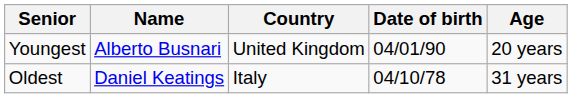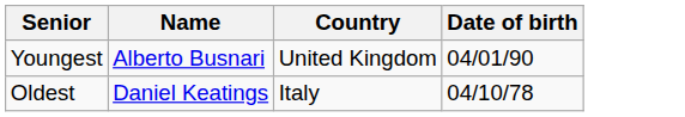 <table class="wikitable">
 <tr>
 <th>Senior</th>
 <th>Name</th>
 <th>Country</th>
 <th>Date of birth</th>
-<th>Age</th>
 </tr>
 <tr>
 <td>Youngest</td>
 <td><a href='#'>Alberto Busnari</a></td>
 <td>United Kingdom </td>
 <td>04/01/90</td>
-<td>20 years</td>
 </tr>
 <tr>
 <td>Oldest</td>
 <td><a href='#'>Daniel Keatings</a></td>
 <td>Italy </td>
 <td>04/10/78</td>
-<td>31 years</td>
 </tr>
 </table>
